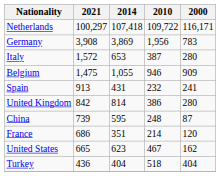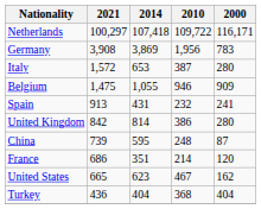 <table class="wikitable">
 <tr>
 <th>Nationality</th>
 <th>2021</th>
 <th>2014</th>
 <th>2010</th>
 <th>2000</th>
 </tr>
 <tr>
 <td> <a href='#'>Netherlands</a></td>
 <td>100,297</td>
 <td>107,418</td>
 <td>109,722</td>
 <td>116,171</td>
 </tr>
 <tr>
 <td> <a href='#'>Germany</a></td>
 <td>3,908</td>
 <td>3,869</td>
 <td>1,956</td>
 <td>783</td>
 </tr>
 <tr>
 <td> <a href='#'>Italy</a></td>
 <td>1,572</td>
 <td>653</td>
 <td>387</td>
 <td>280</td>
 </tr>
 <tr>
 <td> <a href='#'>Belgium</a></td>
 <td>1,475</td>
 <td>1,055</td>
 <td>946</td>
 <td>909</td>
 </tr>
 <tr>
 <td> <a href='#'>Spain</a></td>
 <td>913</td>
 <td>431</td>
 <td>232</td>
 <td>241</td>
 </tr>
 <tr>
 <td> <a href='#'>United Kingdom</a></td>
 <td>842</td>
 <td>814</td>
 <td>386</td>
 <td>280</td>
 </tr>
 <tr>
 <td> <a href='#'>China</a></td>
 <td>739</td>
 <td>595</td>
 <td>248</td>
 <td>87</td>
 </tr>
 <tr>
 <td> <a href='#'>France</a></td>
 <td>686</td>
 <td>351</td>
 <td>214</td>
 <td>120</td>
 </tr>
 <tr>
 <td> <a href='#'>United States</a></td>
 <td>665</td>
 <td>623</td>
 <td>467</td>
 <td>162</td>
 </tr>
 <tr>
 <td> <a href='#'>Turkey</a></td>
 <td>436</td>
 <td>404</td>
-<td>518</td>
+<td>368</td>
 <td>404</td>
 </tr>
 <tr>
 </tr>
 </table>
